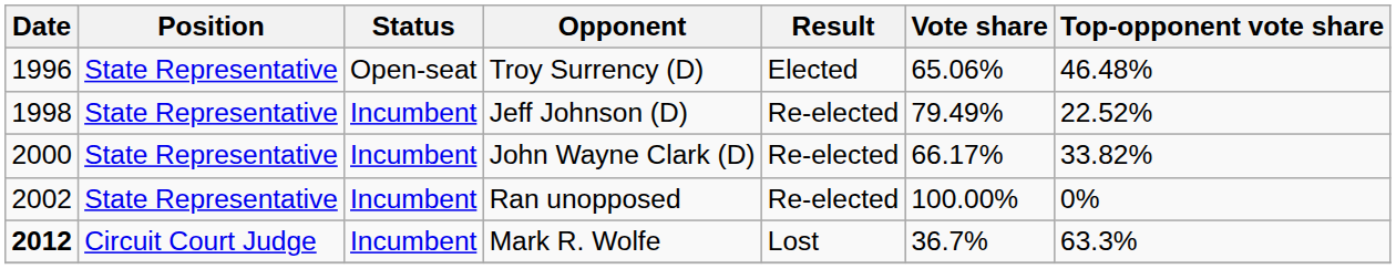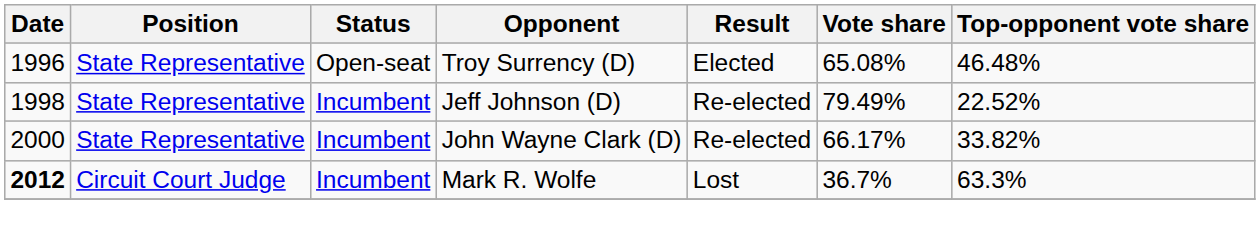 <table class="wikitable sortable">
 <tr>
 <th>Date</th>
 <th>Position</th>
 <th>Status</th>
 <th>Opponent</th>
 <th>Result</th>
 <th>Vote share</th>
 <th>Top-opponent vote share</th>
 </tr>
 <tr>
 <td>1996</td>
 <td><a href='#'>State Representative</a></td>
 <td>Open-seat</td>
 <td>Troy Surrency (D)</td>
 <td>Elected</td>
-<td>65.06%</td>
+<td>65.08%</td>
 <td>46.48%</td>
 </tr>
 <tr>
 <td>1998</td>
 <td><a href='#'>State Representative</a></td>
 <td><a href='#'>Incumbent</a></td>
 <td>Jeff Johnson (D)</td>
 <td>Re-elected</td>
 <td>79.49%</td>
 <td>22.52%</td>
 </tr>
 <tr>
 <td>2000</td>
 <td><a href='#'>State Representative</a></td>
 <td><a href='#'>Incumbent</a></td>
 <td>John Wayne Clark (D)</td>
 <td>Re-elected</td>
 <td>66.17%</td>
 <td>33.82%</td>
 </tr>
 <tr>
-<td>2002</td>
-<td><a href='#'>State Representative</a></td>
-<td><a href='#'>Incumbent</a></td>
-<td>Ran unopposed</td>
-<td>Re-elected</td>
-<td>100.00%</td>
-<td>0%</td>
-</tr>
-<tr>
 <td><strong>2012</strong></td>
 <td><a href='#'>Circuit Court Judge</a></td>
 <td><a href='#'>Incumbent</a></td>
 <td>Mark R. Wolfe</td>
 <td>Lost</td>
 <td>36.7%</td>
 <td>63.3%</td>
 </tr>
 <tr>
 </tr>
 </table>
